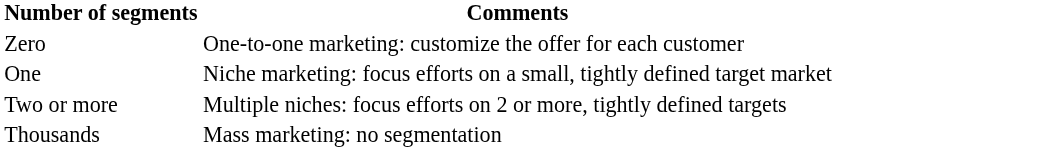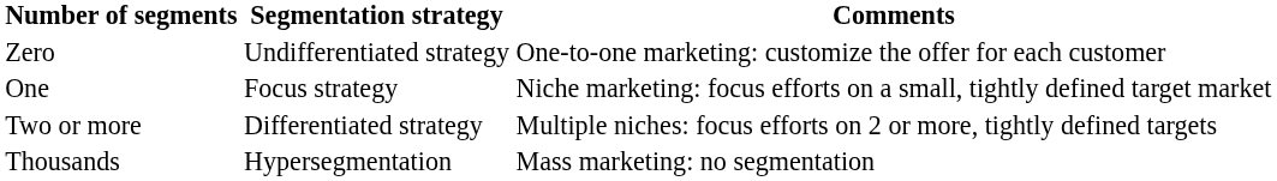 <table class=" wiki table">
 <tr>
 <th>Number of segments</th>
+<th>Segmentation strategy</th>
 <th>Comments</th>
 </tr>
 <tr>
 <td>Zero</td>
+<td>Undifferentiated strategy</td>
 <td>One-to-one marketing: customize the offer for each customer</td>
 </tr>
 <tr>
 <td>One</td>
+<td>Focus strategy</td>
 <td>Niche marketing: focus efforts on a small, tightly defined target market</td>
 </tr>
 <tr>
 <td>Two or more</td>
+<td>Differentiated strategy</td>
 <td>Multiple niches: focus efforts on 2 or more, tightly defined targets</td>
 </tr>
 <tr>
 <td>Thousands</td>
+<td>Hypersegmentation</td>
 <td>Mass marketing: no segmentation</td>
 </tr>
 </table>
